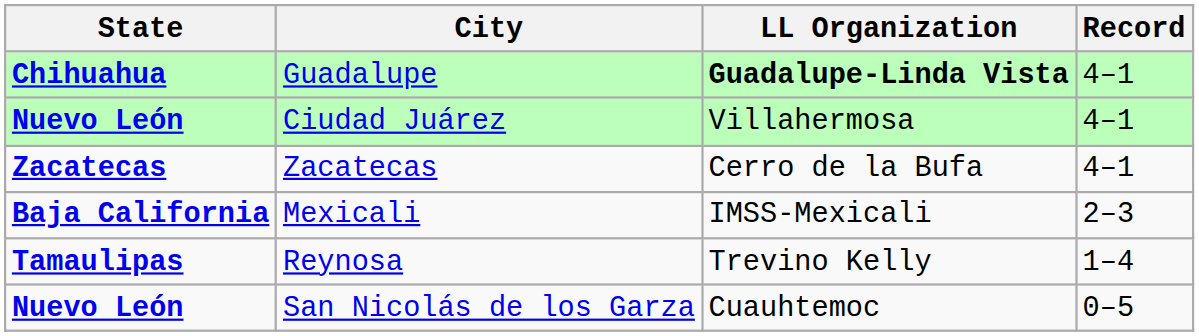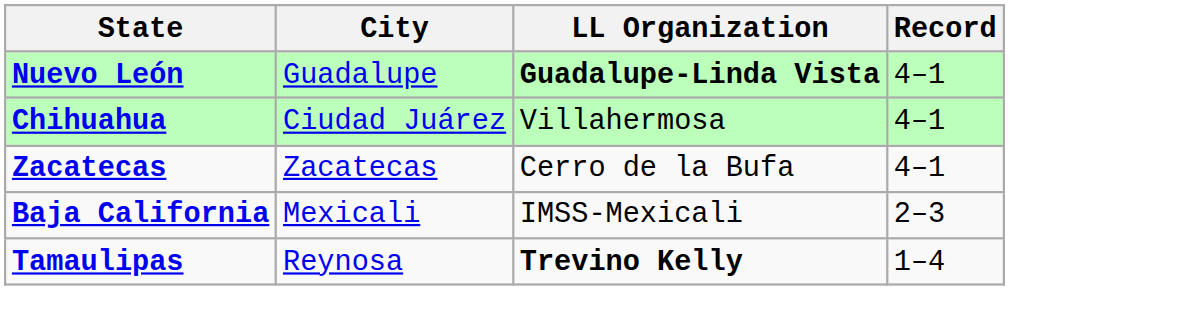 <table class="wikitable">
 <tr>
 <th>State</th>
 <th>City</th>
 <th>LL Organization</th>
 <th>Record</th>
 </tr>
 <tr bgcolor="#bbffbb">
-<td> <strong><a href='#'>Chihuahua</a></strong></td>
+<td> <strong><a href='#'>Nuevo León</a></strong></td>
 <td><a href='#'>Guadalupe</a></td>
 <td><strong>Guadalupe-Linda Vista</strong></td>
 <td>4–1</td>
 </tr>
 <tr bgcolor="#bbffbb">
-<td> <strong><a href='#'>Nuevo León</a></strong></td>
+<td> <strong><a href='#'>Chihuahua</a></strong></td>
 <td><a href='#'>Ciudad Juárez</a></td>
 <td>Villahermosa</td>
 <td>4–1</td>
 </tr>
 <tr>
 <td> <strong><a href='#'>Zacatecas</a></strong></td>
 <td><a href='#'>Zacatecas</a></td>
 <td>Cerro de la Bufa</td>
 <td>4–1</td>
 </tr>
 <tr>
 <td> <strong><a href='#'>Baja California</a></strong></td>
 <td><a href='#'>Mexicali</a></td>
 <td>IMSS-Mexicali</td>
 <td>2–3</td>
 </tr>
 <tr>
 <td> <strong><a href='#'>Tamaulipas</a></strong></td>
 <td><a href='#'>Reynosa</a></td>
-<td>Trevino Kelly</td>
+<td><strong>Trevino Kelly</strong></td>
 <td>1–4</td>
 </tr>
-<tr>
-<td> <strong><a href='#'>Nuevo León</a></strong></td>
-<td><a href='#'>San Nicolás de los Garza</a></td>
-<td>Cuauhtemoc</td>
-<td>0–5</td>
-</tr>
 </table>
